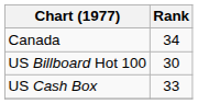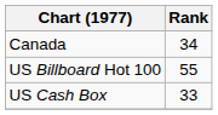 <table class="wikitable sortable">
 <tr>
 <th>Chart (1977)</th>
 <th style="text-align:center;">Rank</th>
 </tr>
 <tr>
 <td>Canada </td>
 <td style="text-align:center;">34</td>
 </tr>
 <tr>
 <td>US <em>Billboard</em> Hot 100</td>
-<td style="text-align:center;">30</td>
+<td style="text-align:center;">55</td>
 </tr>
 <tr>
 <td>US <em>Cash Box</em> </td>
 <td style="text-align:center;">33</td>
 </tr>
 <tr>
 </tr>
 </table>
